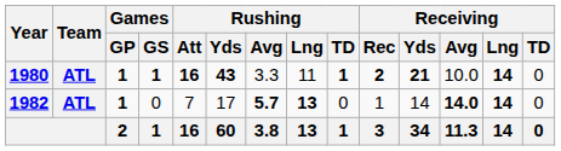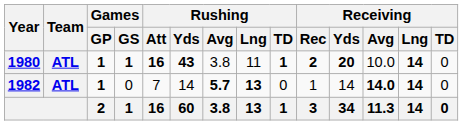 <table class="wikitable" style="text-align:center;">
 <tr>
 <th rowspan="2">Year</th>
 <th rowspan="2">Team</th>
 <th colspan="2">Games</th>
 <th colspan="5">Rushing</th>
 <th colspan="5">Receiving</th>
 </tr>
 <tr>
 <th>GP</th>
 <th>GS</th>
 <th>Att</th>
 <th>Yds</th>
 <th>Avg</th>
 <th>Lng</th>
 <th>TD</th>
 <th>Rec</th>
 <th>Yds</th>
 <th>Avg</th>
 <th>Lng</th>
 <th>TD</th>
 </tr>
 <tr>
 <th><a href='#'>1980</a></th>
 <th><a href='#'>ATL</a></th>
 <td><strong>1</strong></td>
 <td><strong>1</strong></td>
 <td><strong>16</strong></td>
 <td><strong>43</strong></td>
-<td>3.3</td>
+<td>3.8</td>
 <td>11</td>
 <td><strong>1</strong></td>
 <td><strong>2</strong></td>
-<td><strong>21</strong></td>
+<td><strong>20</strong></td>
 <td>10.0</td>
 <td><strong>14</strong></td>
 <td>0</td>
 </tr>
 <tr>
 <th><a href='#'>1982</a></th>
 <th><a href='#'>ATL</a></th>
 <td><strong>1</strong></td>
 <td>0</td>
 <td>7</td>
-<td>17</td>
+<td>14</td>
 <td><strong>5.7</strong></td>
 <td><strong>13</strong></td>
 <td>0</td>
 <td>1</td>
 <td>14</td>
 <td><strong>14.0</strong></td>
 <td><strong>14</strong></td>
 <td>0</td>
 </tr>
 <tr>
 <th colspan="2"></th>
 <th>2</th>
 <th>1</th>
 <th>16</th>
 <th>60</th>
 <th>3.8</th>
 <th>13</th>
 <th>1</th>
 <th>3</th>
 <th>34</th>
 <th>11.3</th>
 <th>14</th>
 <th>0</th>
 </tr>
 </table>
